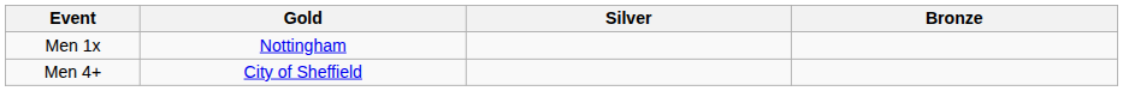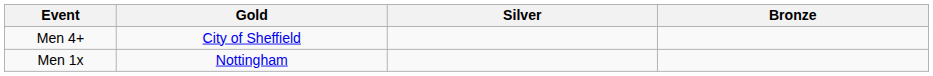 <table class="wikitable" style="text-align:center">
 <tr>
 <th width=120>Event</th>
 <th width=300>Gold</th>
 <th width=300>Silver</th>
 <th width=300>Bronze</th>
 </tr>
 <tr>
+<td>Men 4+</td>
+<td><a href='#'>City of Sheffield</a></td>
+<td></td>
+<td></td>
+</tr>
+<tr>
 <td>Men 1x</td>
 <td><a href='#'>Nottingham</a></td>
 <td></td>
 <td></td>
 </tr>
-<tr>
-<td>Men 4+</td>
-<td><a href='#'>City of Sheffield</a></td>
-<td></td>
-<td></td>
-</tr>
 </table>
